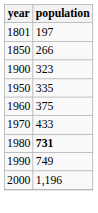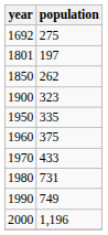 <table class="wikitable">
 <tr>
 <th>year</th>
 <th>population</th>
+</tr>
+<tr>
+<td>1692</td>
+<td>275</td>
 </tr>
 <tr>
 <td>1801</td>
 <td>197</td>
 </tr>
 <tr>
 <td>1850</td>
-<td>266</td>
+<td>262</td>
 </tr>
 <tr>
 <td>1900</td>
 <td>323</td>
 </tr>
 <tr>
 <td>1950</td>
 <td>335</td>
 </tr>
 <tr>
 <td>1960</td>
 <td>375</td>
 </tr>
 <tr>
 <td>1970</td>
 <td>433</td>
 </tr>
 <tr>
 <td>1980</td>
-<td><strong>731</strong></td>
+<td>731</td>
 </tr>
 <tr>
 <td>1990</td>
 <td>749</td>
 </tr>
 <tr>
 <td>2000</td>
 <td>1,196</td>
 </tr>
 <tr>
 </tr>
 </table>
